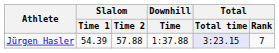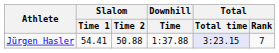 <table class="wikitable" style="font-size:90%">
 <tr>
 <th rowspan="2">Athlete</th>
 <th colspan="2">Slalom</th>
 <th>Downhill</th>
 <th colspan="2">Total</th>
 </tr>
 <tr>
 <th>Time 1</th>
 <th>Time 2</th>
 <th>Time</th>
 <th>Total time</th>
 <th>Rank</th>
 </tr>
 <tr>
 <td><a href='#'>Jürgen Hasler</a></td>
-<td align="center">54.39</td>
-<td align="center">57.88</td>
+<td align="center">54.41</td>
+<td align="center">50.88</td>
 <td align="center">1:37.88</td>
 <td align="center" style="background: lavender;">3:23.15</td>
 <td align="center">7</td>
 </tr>
 </table>
